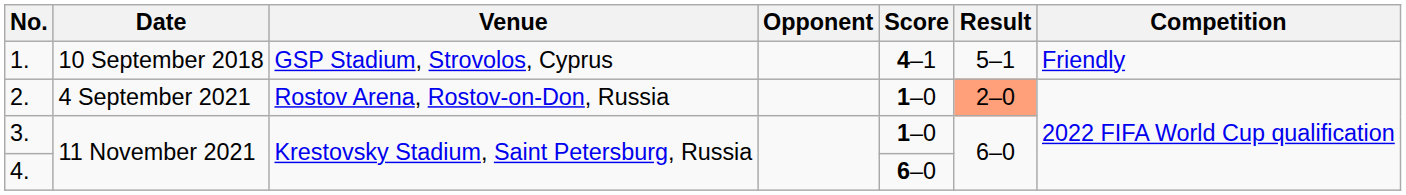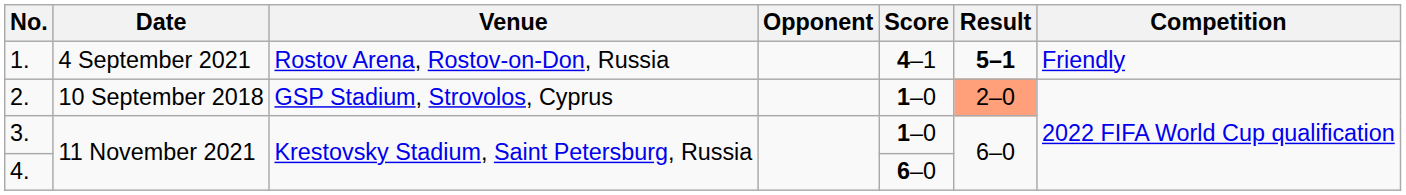 <table class="wikitable" style="font-size:100%;">
 <tr>
 <th>No.</th>
 <th>Date</th>
 <th>Venue</th>
 <th>Opponent</th>
 <th>Score</th>
 <th>Result</th>
 <th>Competition</th>
 </tr>
 <tr>
 <td>1.</td>
-<td>10 September 2018</td>
-<td><a href='#'>GSP Stadium</a>, <a href='#'>Strovolos</a>, Cyprus</td>
+<td>4 September 2021</td>
+<td><a href='#'>Rostov Arena</a>, <a href='#'>Rostov-on-Don</a>, Russia</td>
 <td></td>
 <td align=center><strong>4</strong>–1</td>
-<td style="text-align:center">5–1</td>
+<td style="text-align:center"><strong>5–1</strong></td>
 <td><a href='#'>Friendly</a></td>
 </tr>
 <tr>
 <td>2.</td>
-<td>4 September 2021</td>
-<td><a href='#'>Rostov Arena</a>, <a href='#'>Rostov-on-Don</a>, Russia</td>
+<td>10 September 2018</td>
+<td><a href='#'>GSP Stadium</a>, <a href='#'>Strovolos</a>, Cyprus</td>
 <td></td>
 <td align=center><strong>1</strong>–0</td>
 <td style="background: lightsalmon; text-align:center">2–0</td>
 <td rowspan=3><a href='#'>2022 FIFA World Cup qualification</a></td>
 </tr>
 <tr>
 <td>3.</td>
 <td rowspan=2>11 November 2021</td>
 <td rowspan=2><a href='#'>Krestovsky Stadium</a>, <a href='#'>Saint Petersburg</a>, Russia</td>
 <td rowspan=2></td>
 <td align=center><strong>1</strong>–0</td>
 <td rowspan= 2 align=center>6–0</td>
 </tr>
 <tr>
 <td>4.</td>
 <td align=center><strong>6</strong>–0</td>
 </tr>
 </table>
